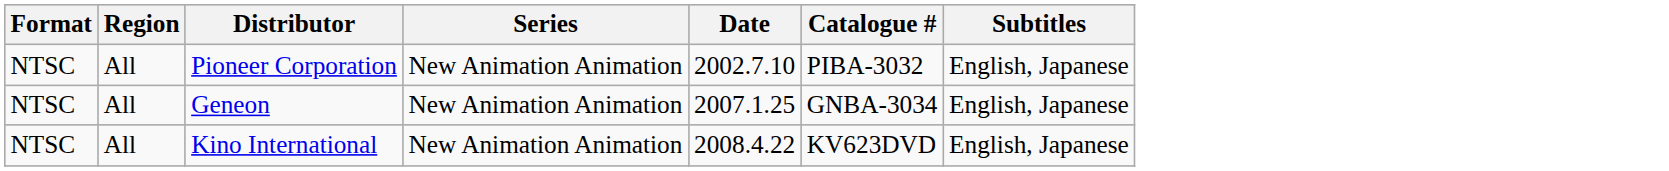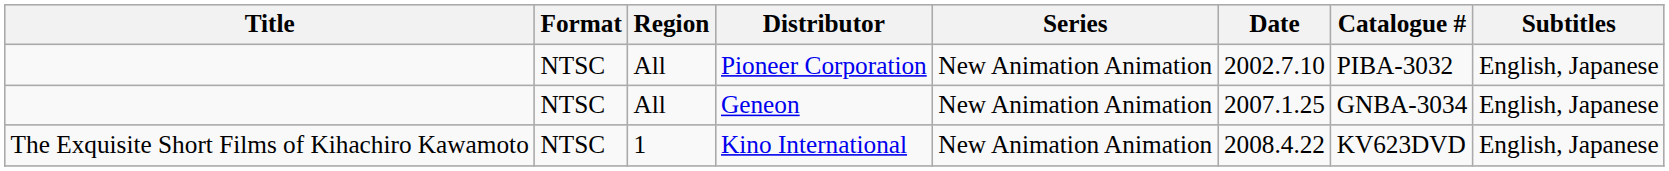 <table class="wikitable">
 <tr>
+<th>Title</th>
 <th>Format</th>
 <th>Region</th>
 <th>Distributor</th>
 <th>Series</th>
 <th>Date</th>
 <th>Catalogue #</th>
 <th>Subtitles</th>
 </tr>
 <tr>
+<td></td>
 <td>NTSC</td>
 <td>All</td>
 <td><a href='#'>Pioneer Corporation</a></td>
 <td>New Animation Animation</td>
 <td>2002.7.10</td>
 <td>PIBA-3032</td>
 <td>English, Japanese</td>
 </tr>
 <tr>
+<td></td>
 <td>NTSC</td>
 <td>All</td>
 <td><a href='#'>Geneon</a></td>
 <td>New Animation Animation</td>
 <td>2007.1.25</td>
 <td>GNBA-3034</td>
 <td>English, Japanese</td>
 </tr>
 <tr>
+<td>The Exquisite Short Films of Kihachiro Kawamoto</td>
 <td>NTSC</td>
-<td>All</td>
+<td>1</td>
 <td><a href='#'>Kino International</a></td>
 <td>New Animation Animation</td>
 <td>2008.4.22</td>
 <td>KV623DVD</td>
 <td>English, Japanese</td>
 </tr>
 </table>
